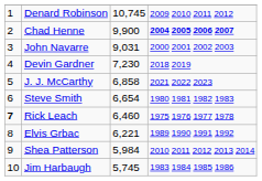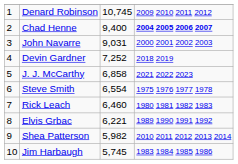 <table class="wikitable">
 <tr>
 </tr>
 <tr>
 <td>1</td>
 <td><a href='#'>Denard Robinson</a></td>
 <td><abbr>10,745</abbr></td>
 <td style="font-size:80%;"><a href='#'>2009</a> <a href='#'>2010</a> <a href='#'>2011</a> <a href='#'>2012</a></td>
 </tr>
 <tr>
 <td>2</td>
 <td><a href='#'>Chad Henne</a></td>
-<td><abbr>9,900</abbr></td>
+<td><abbr>9,400</abbr></td>
 <td style="font-size:80%;"><strong><a href='#'>2004</a> <a href='#'>2005</a> <a href='#'>2006</a> <a href='#'>2007</a></strong></td>
 </tr>
 <tr>
 <td>3</td>
 <td><a href='#'>John Navarre</a></td>
 <td><abbr>9,031</abbr></td>
 <td style="font-size:80%;"><a href='#'>2000</a> <a href='#'>2001</a> <a href='#'>2002</a> <a href='#'>2003</a></td>
 </tr>
 <tr>
 <td>4</td>
 <td><a href='#'>Devin Gardner</a></td>
-<td><abbr>7,230</abbr></td>
+<td><abbr>7,252</abbr></td>
 <td style="font-size:80%;"><a href='#'>2018</a> <a href='#'>2019</a></td>
 </tr>
 <tr>
 <td>5</td>
 <td><a href='#'>J. J. McCarthy</a></td>
 <td><abbr>6,858</abbr></td>
 <td style="font-size:80%;"><a href='#'>2021</a> <a href='#'>2022</a> <a href='#'>2023</a></td>
 </tr>
 <tr>
 <td>6</td>
 <td><a href='#'>Steve Smith</a></td>
-<td><abbr>6,654</abbr></td>
-<td style="font-size:80%;"><a href='#'>1980</a> <a href='#'>1981</a> <a href='#'>1982</a> <a href='#'>1983</a></td>
+<td><abbr>6,554</abbr></td>
+<td style="font-size:80%;"><a href='#'>1975</a> <a href='#'>1976</a> <a href='#'>1977</a> <a href='#'>1978</a></td>
 </tr>
 <tr>
-<td><strong>7</strong></td>
+<td>7</td>
 <td><a href='#'>Rick Leach</a></td>
 <td><abbr>6,460</abbr></td>
-<td style="font-size:80%;"><a href='#'>1975</a> <a href='#'>1976</a> <a href='#'>1977</a> <a href='#'>1978</a></td>
+<td style="font-size:80%;"><a href='#'>1980</a> <a href='#'>1981</a> <a href='#'>1982</a> <a href='#'>1983</a></td>
 </tr>
 <tr>
 <td>8</td>
 <td><a href='#'>Elvis Grbac</a></td>
 <td><abbr>6,221</abbr></td>
 <td style="font-size:80%;"><a href='#'>1989</a> <a href='#'>1990</a> <a href='#'>1991</a> <a href='#'>1992</a></td>
 </tr>
 <tr>
 <td>9</td>
 <td><a href='#'>Shea Patterson</a></td>
-<td><abbr>5,984</abbr></td>
+<td><abbr>5,982</abbr></td>
 <td style="font-size:80%;"><a href='#'>2010</a> <a href='#'>2011</a> <a href='#'>2012</a> <a href='#'>2013</a> <a href='#'>2014</a></td>
 </tr>
 <tr>
 <td>10</td>
 <td><a href='#'>Jim Harbaugh</a></td>
 <td><abbr>5,745</abbr></td>
 <td style="font-size:80%;"><a href='#'>1983</a> <a href='#'>1984</a> <a href='#'>1985</a> <a href='#'>1986</a></td>
 </tr>
 </table>
